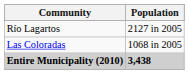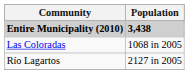 <table class="wikitable">
 <tr style="background:#111111; color:#111111;">
 <th><strong>Community</strong></th>
 <th><strong>Population</strong></th>
+</tr>
+<tr style="background:#CFCFCF;">
+<td><strong>Entire Municipality (2010)</strong></td>
+<td><strong>3,438</strong></td>
+</tr>
+<tr>
+<td><a href='#'>Las Coloradas</a></td>
+<td>1068 in 2005</td>
 </tr>
 <tr>
 <td>Río Lagartos</td>
 <td>2127 in 2005</td>
 </tr>
 <tr>
-<td><a href='#'>Las Coloradas</a></td>
-<td>1068 in 2005</td>
-</tr>
-<tr style="background:#CFCFCF;">
-<td><strong>Entire Municipality (2010)</strong></td>
-<td><strong>3,438</strong></td>
-</tr>
-<tr>
 </tr>
 </table>
